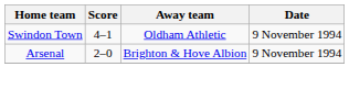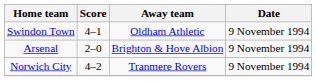 <table class="wikitable" style="text-align: center">
 <tr>
 <th>Home team</th>
 <th>Score</th>
 <th>Away team</th>
 <th>Date</th>
 </tr>
 <tr>
 <td><a href='#'>Swindon Town</a></td>
 <td>4–1</td>
 <td><a href='#'>Oldham Athletic</a></td>
 <td>9 November 1994</td>
 </tr>
 <tr>
 <td><a href='#'>Arsenal</a></td>
 <td>2–0</td>
 <td><a href='#'>Brighton & Hove Albion</a></td>
 <td>9 November 1994</td>
 </tr>
 <tr>
+<td><a href='#'>Norwich City</a></td>
+<td>4–2</td>
+<td><a href='#'>Tranmere Rovers</a></td>
+<td>9 November 1994</td>
+</tr>
+<tr>
 </tr>
 </table>
